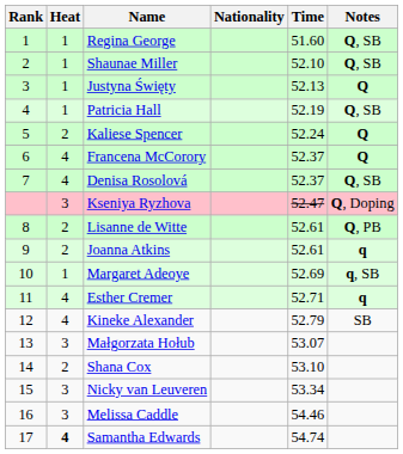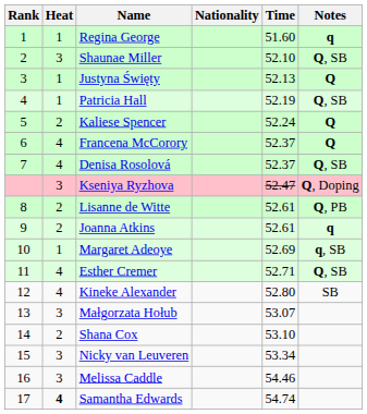 <table class="wikitable sortable" style="text-align:center">
 <tr>
 <th>Rank</th>
 <th>Heat</th>
 <th>Name</th>
 <th>Nationality</th>
 <th>Time</th>
 <th>Notes</th>
 </tr>
 <tr bgcolor=#ccffcc>
 <td>1</td>
 <td>1</td>
 <td align=left><a href='#'>Regina George</a></td>
 <td align=left></td>
 <td>51.60</td>
-<td><strong>Q</strong>, SB</td>
+<td><strong>q</strong></td>
 </tr>
 <tr bgcolor=#ccffcc>
 <td>2</td>
-<td>1</td>
+<td>3</td>
 <td align=left><a href='#'>Shaunae Miller</a></td>
 <td align=left></td>
 <td>52.10</td>
 <td><strong>Q</strong>, SB</td>
 </tr>
 <tr bgcolor=#ccffcc>
 <td>3</td>
 <td>1</td>
 <td align=left><a href='#'>Justyna Święty</a></td>
 <td align=left></td>
 <td>52.13</td>
 <td><strong>Q</strong></td>
 </tr>
 <tr bgcolor=#ddffdd>
 <td>4</td>
 <td>1</td>
 <td align=left><a href='#'>Patricia Hall</a></td>
 <td align=left></td>
 <td>52.19</td>
 <td><strong>Q</strong>, SB</td>
 </tr>
 <tr bgcolor=#ccffcc>
 <td>5</td>
 <td>2</td>
 <td align=left><a href='#'>Kaliese Spencer</a></td>
 <td align=left></td>
 <td>52.24</td>
 <td><strong>Q</strong></td>
 </tr>
 <tr bgcolor=#ccffcc>
 <td>6</td>
 <td>4</td>
 <td align=left><a href='#'>Francena McCorory</a></td>
 <td align=left></td>
 <td>52.37</td>
 <td><strong>Q</strong></td>
 </tr>
 <tr bgcolor=#ccffcc>
 <td>7</td>
 <td>4</td>
 <td align=left><a href='#'>Denisa Rosolová</a></td>
 <td align=left></td>
 <td>52.37</td>
 <td><strong>Q</strong>, SB</td>
 </tr>
 <tr bgcolor=pink>
 <td></td>
 <td>3</td>
 <td align=left><a href='#'>Kseniya Ryzhova</a></td>
 <td align=left></td>
 <td><s>52.47 </s></td>
 <td><strong>Q</strong>, Doping</td>
 </tr>
 <tr bgcolor=#ccffcc>
 <td>8</td>
 <td>2</td>
 <td align=left><a href='#'>Lisanne de Witte</a></td>
 <td align=left></td>
 <td>52.61</td>
 <td><strong>Q</strong>, PB</td>
 </tr>
 <tr bgcolor=#ddffdd>
 <td>9</td>
 <td>2</td>
 <td align=left><a href='#'>Joanna Atkins</a></td>
 <td align=left></td>
 <td>52.61</td>
 <td><strong>q</strong></td>
 </tr>
 <tr bgcolor=#ddffdd>
 <td>10</td>
 <td>1</td>
 <td align=left><a href='#'>Margaret Adeoye</a></td>
 <td align=left></td>
 <td>52.69</td>
 <td><strong>q</strong>, SB</td>
 </tr>
 <tr bgcolor=#ddffdd>
 <td>11</td>
 <td>4</td>
 <td align=left><a href='#'>Esther Cremer</a></td>
 <td align=left></td>
 <td>52.71</td>
-<td><strong>q</strong></td>
+<td><strong>Q</strong>, SB</td>
 </tr>
 <tr>
 <td>12</td>
 <td>4</td>
 <td align=left><a href='#'>Kineke Alexander</a></td>
 <td align=left></td>
-<td>52.79</td>
+<td>52.80</td>
 <td>SB</td>
 </tr>
 <tr>
 <td>13</td>
 <td>3</td>
 <td align=left><a href='#'>Małgorzata Hołub</a></td>
 <td align=left></td>
 <td>53.07</td>
 <td></td>
 </tr>
 <tr>
 <td>14</td>
 <td>2</td>
 <td align=left><a href='#'>Shana Cox</a></td>
 <td align=left></td>
 <td>53.10</td>
 <td></td>
 </tr>
 <tr>
 <td>15</td>
 <td>3</td>
 <td align=left><a href='#'>Nicky van Leuveren</a></td>
 <td align=left></td>
 <td>53.34</td>
 <td></td>
 </tr>
 <tr>
 <td>16</td>
 <td>3</td>
 <td align=left><a href='#'>Melissa Caddle</a></td>
 <td align=left></td>
 <td>54.46</td>
 <td></td>
 </tr>
 <tr>
 <td>17</td>
 <td><strong>4</strong></td>
 <td align=left><a href='#'>Samantha Edwards</a></td>
 <td align=left></td>
 <td>54.74</td>
 <td></td>
 </tr>
 </table>
